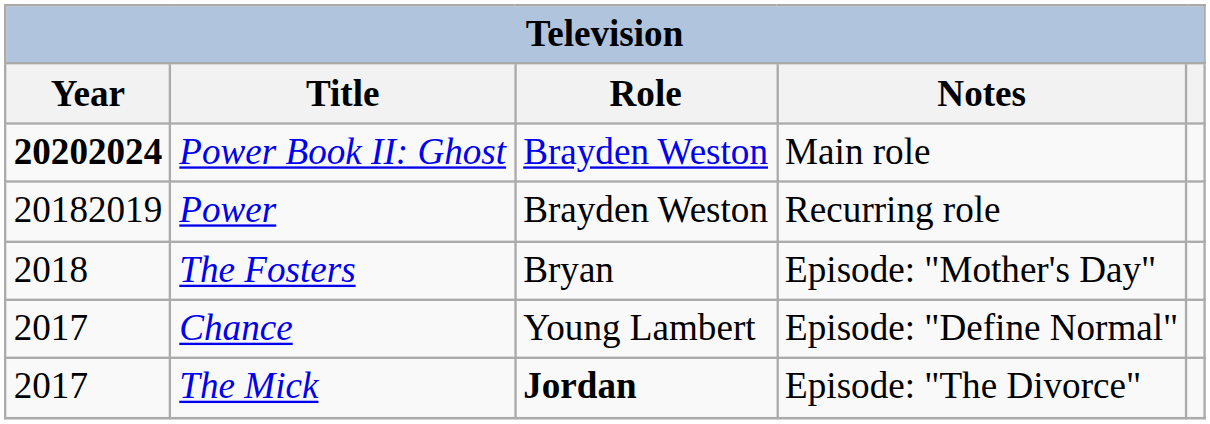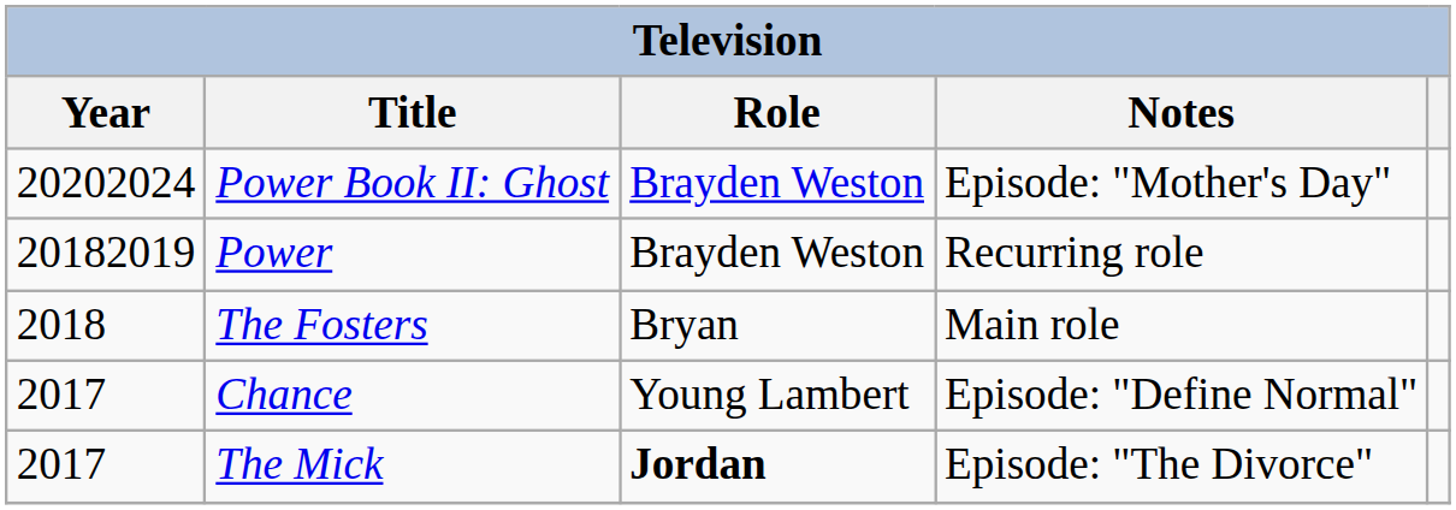 <table class="wikitable">
 <tr>
 <th style="background:LightSteelBlue" colspan="5">Television</th>
 </tr>
 <tr>
 <th>Year</th>
 <th>Title</th>
 <th>Role</th>
 <th class="unsortable">Notes</th>
 <th class="unsortable"></th>
 </tr>
 <tr>
-<td><strong>20202024</strong></td>
+<td>20202024</td>
 <td><em><a href='#'>Power Book II: Ghost</a></em></td>
 <td><a href='#'>Brayden Weston</a></td>
-<td>Main role</td>
+<td>Episode: "Mother's Day"</td>
 <td></td>
 </tr>
 <tr>
 <td>20182019</td>
 <td><em><a href='#'>Power</a></em></td>
 <td>Brayden Weston</td>
 <td>Recurring role</td>
 <td></td>
 </tr>
 <tr>
 <td>2018</td>
 <td><em><a href='#'>The Fosters</a></em></td>
 <td>Bryan</td>
-<td>Episode: "Mother's Day"</td>
+<td>Main role</td>
 <td></td>
 </tr>
 <tr>
 <td>2017</td>
 <td><em><a href='#'>Chance</a></em></td>
 <td>Young Lambert</td>
 <td>Episode: "Define Normal"</td>
 <td></td>
 </tr>
 <tr>
 <td>2017</td>
 <td><em><a href='#'>The Mick</a></em></td>
 <td><strong>Jordan</strong></td>
 <td>Episode: "The Divorce"</td>
 <td></td>
 </tr>
 <tr>
 </tr>
 </table>
